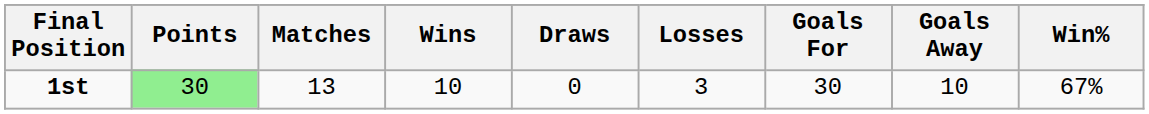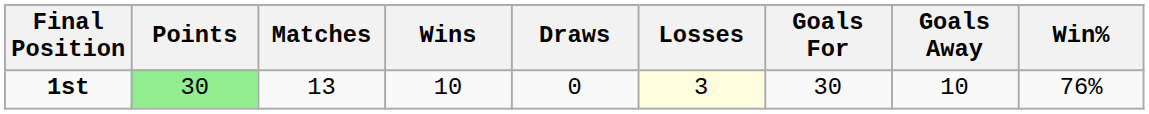 <table class="wikitable" style="font-size: 95%; text-align: center;">
 <tr>
 <th width=60>Final Position</th>
 <th width=60>Points</th>
 <th width=60>Matches</th>
 <th width=60>Wins</th>
 <th width=60>Draws</th>
 <th width=60>Losses</th>
 <th width=60>Goals For</th>
 <th width=60>Goals Away</th>
 <th width=60>Win%</th>
 </tr>
 <tr>
 <td><strong>1st</strong></td>
 <td style="background: lightgreen;">30</td>
 <td>13</td>
 <td>10</td>
 <td>0</td>
-<td>3</td>
+<td style="background: lightyellow;">3</td>
 <td>30</td>
 <td>10</td>
-<td>67%</td>
+<td>76%</td>
 </tr>
 </table>
